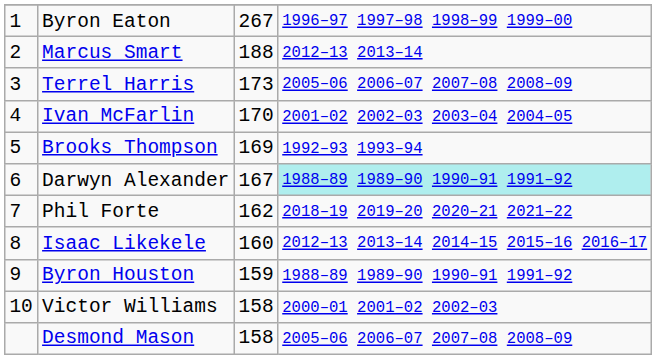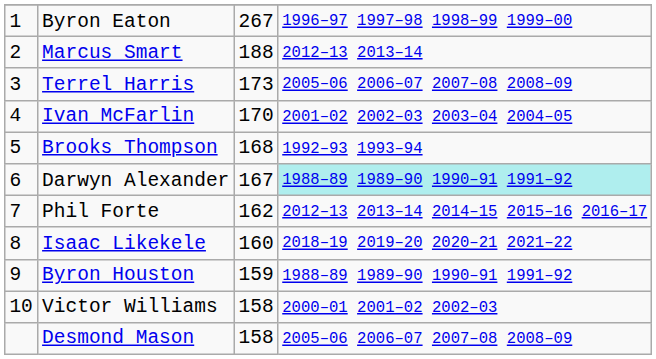 <table class="wikitable">
 <tr>
 </tr>
 <tr>
 <td>1</td>
 <td>Byron Eaton</td>
 <td>267</td>
 <td style="font-size:80%;"><a href='#'>1996–97</a> <a href='#'>1997–98</a> <a href='#'>1998–99</a> <a href='#'>1999–00</a></td>
 </tr>
 <tr>
 <td>2</td>
 <td><a href='#'>Marcus Smart</a></td>
 <td>188</td>
 <td style="font-size:80%;"><a href='#'>2012–13</a> <a href='#'>2013–14</a></td>
 </tr>
 <tr>
 <td>3</td>
 <td><a href='#'>Terrel Harris</a></td>
 <td>173</td>
 <td style="font-size:80%;"><a href='#'>2005–06</a> <a href='#'>2006–07</a> <a href='#'>2007–08</a> <a href='#'>2008–09</a></td>
 </tr>
 <tr>
 <td>4</td>
 <td><a href='#'>Ivan McFarlin</a></td>
 <td>170</td>
 <td style="font-size:80%;"><a href='#'>2001–02</a> <a href='#'>2002–03</a> <a href='#'>2003–04</a> <a href='#'>2004–05</a></td>
 </tr>
 <tr>
 <td>5</td>
 <td><a href='#'>Brooks Thompson</a></td>
-<td>169</td>
+<td>168</td>
 <td style="font-size:80%;"><a href='#'>1992–93</a> <a href='#'>1993–94</a></td>
 </tr>
 <tr>
 <td>6</td>
 <td>Darwyn Alexander</td>
 <td>167</td>
 <td style="background: paleturquoise; font-size:80%;"><a href='#'>1988–89</a> <a href='#'>1989–90</a> <a href='#'>1990–91</a> <a href='#'>1991–92</a></td>
 </tr>
 <tr>
 <td>7</td>
 <td>Phil Forte</td>
 <td>162</td>
-<td style="font-size:80%;"><a href='#'>2018–19</a> <a href='#'>2019–20</a> <a href='#'>2020–21</a> <a href='#'>2021–22</a></td>
+<td style="font-size:80%;"><a href='#'>2012–13</a> <a href='#'>2013–14</a> <a href='#'>2014–15</a> <a href='#'>2015–16</a> <a href='#'>2016–17</a></td>
 </tr>
 <tr>
 <td>8</td>
 <td><a href='#'>Isaac Likekele</a></td>
 <td>160</td>
-<td style="font-size:80%;"><a href='#'>2012–13</a> <a href='#'>2013–14</a> <a href='#'>2014–15</a> <a href='#'>2015–16</a> <a href='#'>2016–17</a></td>
+<td style="font-size:80%;"><a href='#'>2018–19</a> <a href='#'>2019–20</a> <a href='#'>2020–21</a> <a href='#'>2021–22</a></td>
 </tr>
 <tr>
 <td>9</td>
 <td><a href='#'>Byron Houston</a></td>
 <td>159</td>
 <td style="font-size:80%;"><a href='#'>1988–89</a> <a href='#'>1989–90</a> <a href='#'>1990–91</a> <a href='#'>1991–92</a></td>
 </tr>
 <tr>
 <td>10</td>
 <td>Victor Williams</td>
 <td>158</td>
 <td style="font-size:80%;"><a href='#'>2000–01</a> <a href='#'>2001–02</a> <a href='#'>2002–03</a></td>
 </tr>
 <tr>
 <td></td>
 <td><a href='#'>Desmond Mason</a></td>
 <td>158</td>
 <td style="font-size:80%;"><a href='#'>2005–06</a> <a href='#'>2006–07</a> <a href='#'>2007–08</a> <a href='#'>2008–09</a></td>
 </tr>
 </table>
